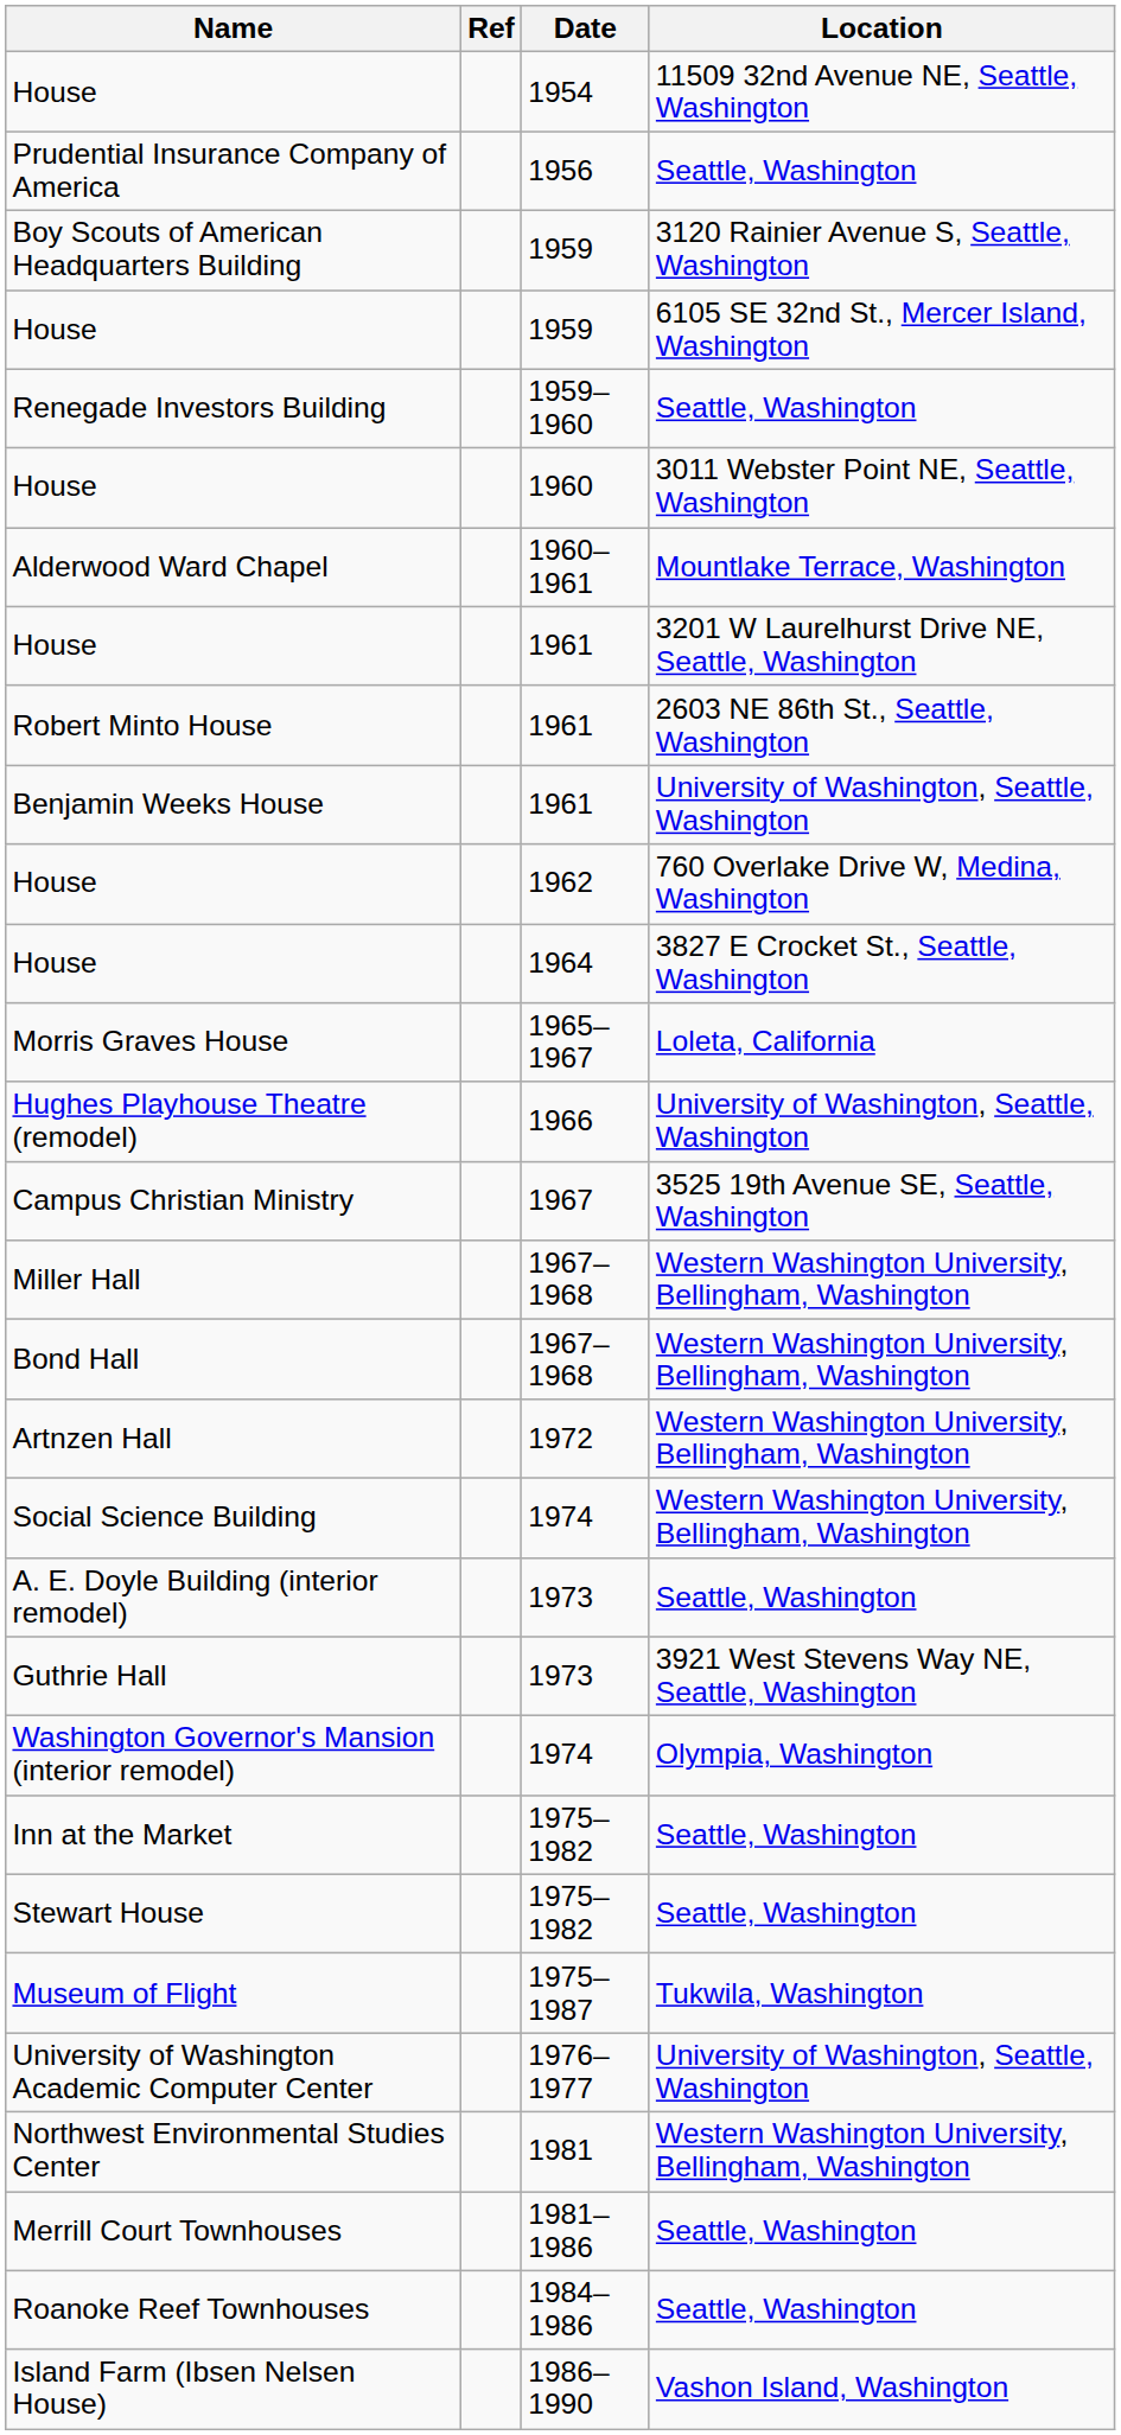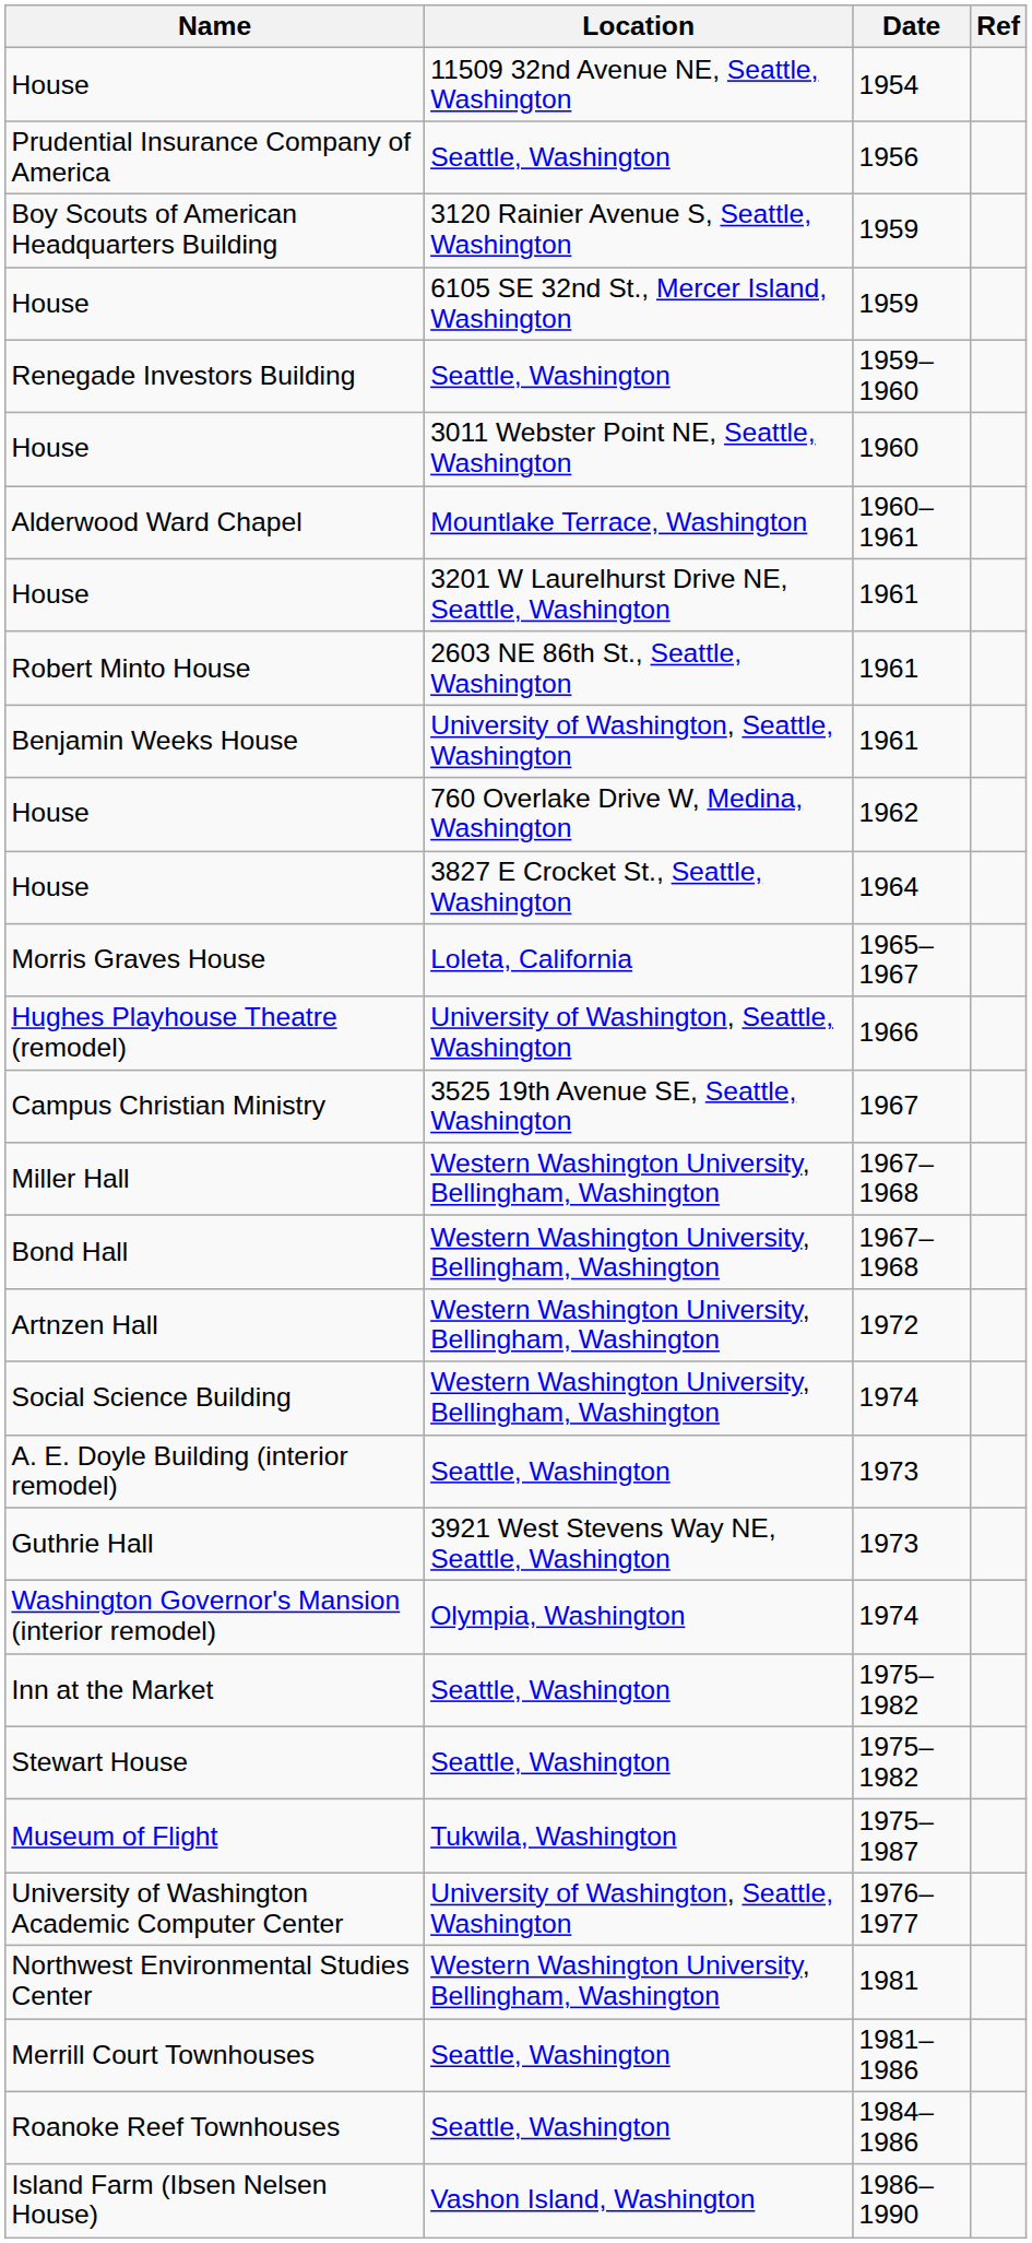 <table class="wikitable">
 <tr>
 <th>Name</th>
+<th>Location</th>
+<th>Date</th>
 <th>Ref</th>
-<th>Date</th>
-<th>Location</th>
 </tr>
 <tr>
 <td>House</td>
+<td>11509 32nd Avenue NE, <a href='#'>Seattle, Washington</a></td>
+<td>1954</td>
 <td></td>
-<td>1954</td>
-<td>11509 32nd Avenue NE, <a href='#'>Seattle, Washington</a></td>
 </tr>
 <tr>
 <td>Prudential Insurance Company of America</td>
+<td><a href='#'>Seattle, Washington</a></td>
+<td>1956</td>
 <td></td>
-<td>1956</td>
-<td><a href='#'>Seattle, Washington</a></td>
 </tr>
 <tr>
 <td>Boy Scouts of American Headquarters Building</td>
+<td>3120 Rainier Avenue S, <a href='#'>Seattle, Washington</a></td>
+<td>1959</td>
 <td></td>
-<td>1959</td>
-<td>3120 Rainier Avenue S, <a href='#'>Seattle, Washington</a></td>
 </tr>
 <tr>
 <td>House</td>
+<td>6105 SE 32nd St., <a href='#'>Mercer Island, Washington</a></td>
+<td>1959</td>
 <td></td>
-<td>1959</td>
-<td>6105 SE 32nd St., <a href='#'>Mercer Island, Washington</a></td>
 </tr>
 <tr>
 <td>Renegade Investors Building</td>
+<td><a href='#'>Seattle, Washington</a></td>
+<td>1959–1960</td>
 <td></td>
-<td>1959–1960</td>
-<td><a href='#'>Seattle, Washington</a></td>
 </tr>
 <tr>
 <td>House</td>
+<td>3011 Webster Point NE, <a href='#'>Seattle, Washington</a></td>
+<td>1960</td>
 <td></td>
-<td>1960</td>
-<td>3011 Webster Point NE, <a href='#'>Seattle, Washington</a></td>
 </tr>
 <tr>
 <td>Alderwood Ward Chapel</td>
+<td><a href='#'>Mountlake Terrace, Washington</a></td>
+<td>1960–1961</td>
 <td></td>
-<td>1960–1961</td>
-<td><a href='#'>Mountlake Terrace, Washington</a></td>
 </tr>
 <tr>
 <td>House</td>
+<td>3201 W Laurelhurst Drive NE, <a href='#'>Seattle, Washington</a></td>
+<td>1961</td>
 <td></td>
-<td>1961</td>
-<td>3201 W Laurelhurst Drive NE, <a href='#'>Seattle, Washington</a></td>
 </tr>
 <tr>
 <td>Robert Minto House</td>
+<td>2603 NE 86th St., <a href='#'>Seattle, Washington</a></td>
+<td>1961</td>
 <td></td>
-<td>1961</td>
-<td>2603 NE 86th St., <a href='#'>Seattle, Washington</a></td>
 </tr>
 <tr>
 <td>Benjamin Weeks House</td>
+<td><a href='#'>University of Washington</a>, <a href='#'>Seattle, Washington</a></td>
+<td>1961</td>
 <td></td>
-<td>1961</td>
-<td><a href='#'>University of Washington</a>, <a href='#'>Seattle, Washington</a></td>
 </tr>
 <tr>
 <td>House</td>
+<td>760 Overlake Drive W, <a href='#'>Medina, Washington</a></td>
+<td>1962</td>
 <td></td>
-<td>1962</td>
-<td>760 Overlake Drive W, <a href='#'>Medina, Washington</a></td>
 </tr>
 <tr>
 <td>House</td>
+<td>3827 E Crocket St., <a href='#'>Seattle, Washington</a></td>
+<td>1964</td>
 <td></td>
-<td>1964</td>
-<td>3827 E Crocket St., <a href='#'>Seattle, Washington</a></td>
 </tr>
 <tr>
 <td>Morris Graves House</td>
+<td><a href='#'>Loleta, California</a></td>
+<td>1965–1967</td>
 <td></td>
-<td>1965–1967</td>
-<td><a href='#'>Loleta, California</a></td>
 </tr>
 <tr>
 <td><a href='#'>Hughes Playhouse Theatre</a> (remodel)</td>
+<td><a href='#'>University of Washington</a>, <a href='#'>Seattle, Washington</a></td>
+<td>1966</td>
 <td></td>
-<td>1966</td>
-<td><a href='#'>University of Washington</a>, <a href='#'>Seattle, Washington</a></td>
 </tr>
 <tr>
 <td>Campus Christian Ministry</td>
+<td>3525 19th Avenue SE, <a href='#'>Seattle, Washington</a></td>
+<td>1967</td>
 <td></td>
-<td>1967</td>
-<td>3525 19th Avenue SE, <a href='#'>Seattle, Washington</a></td>
 </tr>
 <tr>
 <td>Miller Hall</td>
+<td><a href='#'>Western Washington University</a>, <a href='#'>Bellingham, Washington</a></td>
+<td>1967–1968</td>
 <td></td>
-<td>1967–1968</td>
-<td><a href='#'>Western Washington University</a>, <a href='#'>Bellingham, Washington</a></td>
 </tr>
 <tr>
 <td>Bond Hall</td>
+<td><a href='#'>Western Washington University</a>, <a href='#'>Bellingham, Washington</a></td>
+<td>1967–1968</td>
 <td></td>
-<td>1967–1968</td>
-<td><a href='#'>Western Washington University</a>, <a href='#'>Bellingham, Washington</a></td>
 </tr>
 <tr>
 <td>Artnzen Hall</td>
+<td><a href='#'>Western Washington University</a>, <a href='#'>Bellingham, Washington</a></td>
+<td>1972</td>
 <td></td>
-<td>1972</td>
-<td><a href='#'>Western Washington University</a>, <a href='#'>Bellingham, Washington</a></td>
 </tr>
 <tr>
 <td>Social Science Building</td>
+<td><a href='#'>Western Washington University</a>, <a href='#'>Bellingham, Washington</a></td>
+<td>1974</td>
 <td></td>
-<td>1974</td>
-<td><a href='#'>Western Washington University</a>, <a href='#'>Bellingham, Washington</a></td>
 </tr>
 <tr>
 <td>A. E. Doyle Building (interior remodel)</td>
+<td><a href='#'>Seattle, Washington</a></td>
+<td>1973</td>
 <td></td>
-<td>1973</td>
-<td><a href='#'>Seattle, Washington</a></td>
 </tr>
 <tr>
 <td>Guthrie Hall</td>
+<td>3921 West Stevens Way NE, <a href='#'>Seattle, Washington</a></td>
+<td>1973</td>
 <td></td>
-<td>1973</td>
-<td>3921 West Stevens Way NE, <a href='#'>Seattle, Washington</a></td>
 </tr>
 <tr>
 <td><a href='#'>Washington Governor's Mansion</a> (interior remodel)</td>
+<td><a href='#'>Olympia, Washington</a></td>
+<td>1974</td>
 <td></td>
-<td>1974</td>
-<td><a href='#'>Olympia, Washington</a></td>
 </tr>
 <tr>
 <td>Inn at the Market</td>
+<td><a href='#'>Seattle, Washington</a></td>
+<td>1975–1982</td>
 <td></td>
-<td>1975–1982</td>
-<td><a href='#'>Seattle, Washington</a></td>
 </tr>
 <tr>
 <td>Stewart House</td>
+<td><a href='#'>Seattle, Washington</a></td>
+<td>1975–1982</td>
 <td></td>
-<td>1975–1982</td>
-<td><a href='#'>Seattle, Washington</a></td>
 </tr>
 <tr>
 <td><a href='#'>Museum of Flight</a></td>
+<td><a href='#'>Tukwila, Washington</a></td>
+<td>1975–1987</td>
 <td></td>
-<td>1975–1987</td>
-<td><a href='#'>Tukwila, Washington</a></td>
 </tr>
 <tr>
 <td>University of Washington Academic Computer Center</td>
+<td><a href='#'>University of Washington</a>, <a href='#'>Seattle, Washington</a></td>
+<td>1976–1977</td>
 <td></td>
-<td>1976–1977</td>
-<td><a href='#'>University of Washington</a>, <a href='#'>Seattle, Washington</a></td>
 </tr>
 <tr>
 <td>Northwest Environmental Studies Center</td>
+<td><a href='#'>Western Washington University</a>, <a href='#'>Bellingham, Washington</a></td>
+<td>1981</td>
 <td></td>
-<td>1981</td>
-<td><a href='#'>Western Washington University</a>, <a href='#'>Bellingham, Washington</a></td>
 </tr>
 <tr>
 <td>Merrill Court Townhouses</td>
+<td><a href='#'>Seattle, Washington</a></td>
+<td>1981–1986</td>
 <td></td>
-<td>1981–1986</td>
-<td><a href='#'>Seattle, Washington</a></td>
 </tr>
 <tr>
 <td>Roanoke Reef Townhouses</td>
+<td><a href='#'>Seattle, Washington</a></td>
+<td>1984–1986</td>
 <td></td>
-<td>1984–1986</td>
-<td><a href='#'>Seattle, Washington</a></td>
 </tr>
 <tr>
 <td>Island Farm (Ibsen Nelsen House)</td>
+<td><a href='#'>Vashon Island, Washington</a></td>
+<td>1986–1990</td>
 <td></td>
-<td>1986–1990</td>
-<td><a href='#'>Vashon Island, Washington</a></td>
 </tr>
 </table>
